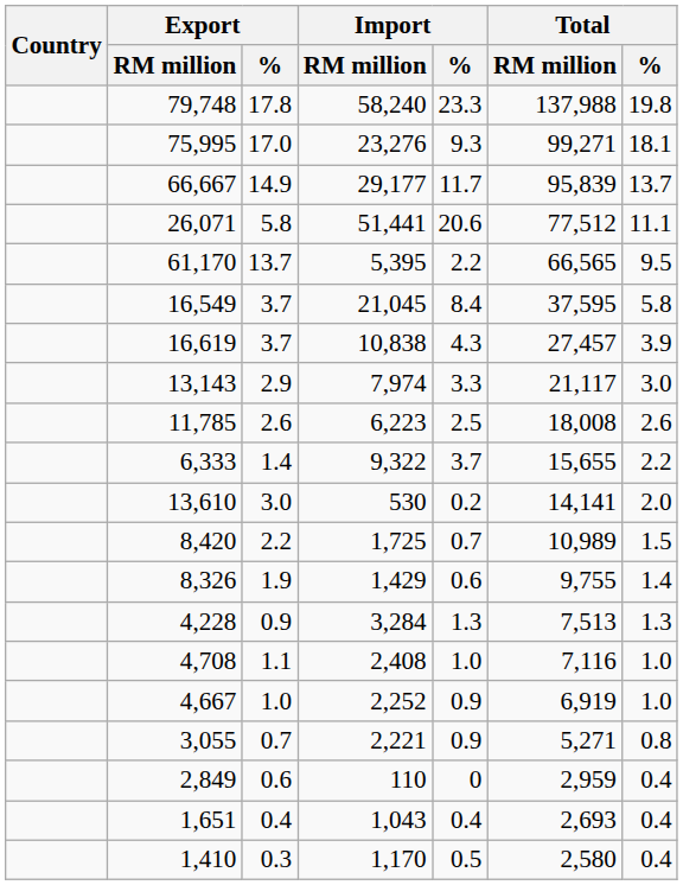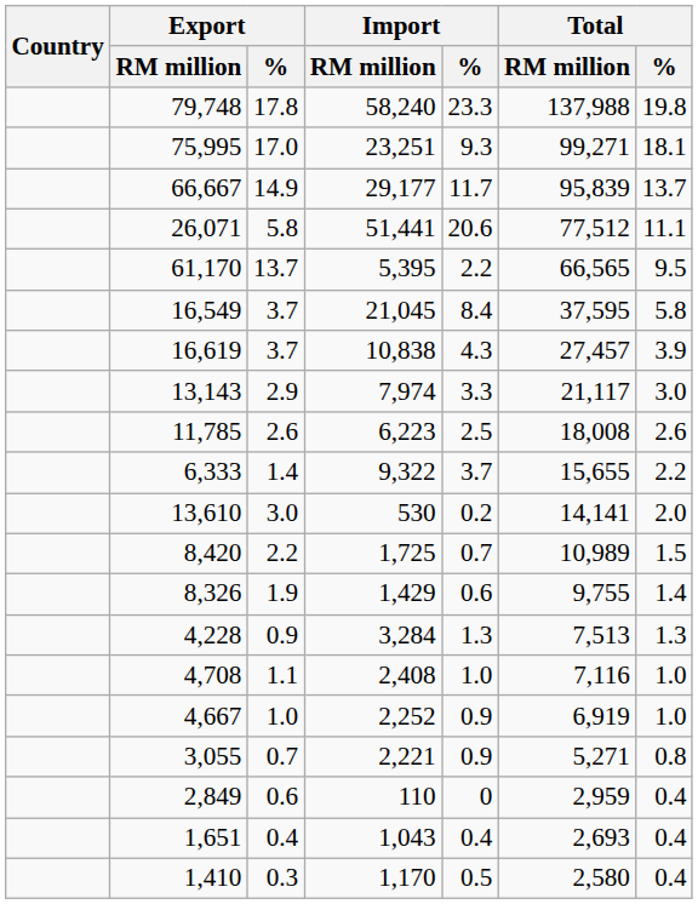 <table class="wikitable sortable mw-collapsible">
 <tr>
 <th rowspan="2">Country</th>
 <th colspan="2">Export</th>
 <th colspan="2">Import</th>
 <th colspan="2">Total</th>
 </tr>
 <tr>
 <th>RM million</th>
 <th>%</th>
 <th>RM million</th>
 <th>%</th>
 <th>RM million</th>
 <th>%</th>
 </tr>
 <tr>
 <td></td>
 <td align="right">79,748</td>
 <td align="right">17.8</td>
 <td align="right">58,240</td>
 <td align="right">23.3</td>
 <td align="right">137,988</td>
 <td align="right">19.8</td>
 </tr>
 <tr>
 <td></td>
 <td align="right">75,995</td>
 <td align="right">17.0</td>
-<td align="right">23,276</td>
+<td align="right">23,251</td>
 <td align="right">9.3</td>
 <td align="right">99,271</td>
 <td align="right">18.1</td>
 </tr>
 <tr>
 <td></td>
 <td align="right">66,667</td>
 <td align="right">14.9</td>
 <td align="right">29,177</td>
 <td align="right">11.7</td>
 <td align="right">95,839</td>
 <td align="right">13.7</td>
 </tr>
 <tr>
 <td></td>
 <td align="right">26,071</td>
 <td align="right">5.8</td>
 <td align="right">51,441</td>
 <td align="right">20.6</td>
 <td align="right">77,512</td>
 <td align="right">11.1</td>
 </tr>
 <tr>
 <td></td>
 <td align="right">61,170</td>
 <td align="right">13.7</td>
 <td align="right">5,395</td>
 <td align="right">2.2</td>
 <td align="right">66,565</td>
 <td align="right">9.5</td>
 </tr>
 <tr>
 <td></td>
 <td align="right">16,549</td>
 <td align="right">3.7</td>
 <td align="right">21,045</td>
 <td align="right">8.4</td>
 <td align="right">37,595</td>
 <td align="right">5.8</td>
 </tr>
 <tr>
 <td></td>
 <td align="right">16,619</td>
 <td align="right">3.7</td>
 <td align="right">10,838</td>
 <td align="right">4.3</td>
 <td align="right">27,457</td>
 <td align="right">3.9</td>
 </tr>
 <tr>
 <td></td>
 <td align="right">13,143</td>
 <td align="right">2.9</td>
 <td align="right">7,974</td>
 <td align="right">3.3</td>
 <td align="right">21,117</td>
 <td align="right">3.0</td>
 </tr>
 <tr>
 <td></td>
 <td align="right">11,785</td>
 <td align="right">2.6</td>
 <td align="right">6,223</td>
 <td align="right">2.5</td>
 <td align="right">18,008</td>
 <td align="right">2.6</td>
 </tr>
 <tr>
 <td></td>
 <td align="right">6,333</td>
 <td align="right">1.4</td>
 <td align="right">9,322</td>
 <td align="right">3.7</td>
 <td align="right">15,655</td>
 <td align="right">2.2</td>
 </tr>
 <tr>
 <td></td>
 <td align="right">13,610</td>
 <td align="right">3.0</td>
 <td align="right">530</td>
 <td align="right">0.2</td>
 <td align="right">14,141</td>
 <td align="right">2.0</td>
 </tr>
 <tr>
 <td></td>
 <td align="right">8,420</td>
 <td align="right">2.2</td>
 <td align="right">1,725</td>
 <td align="right">0.7</td>
 <td align="right">10,989</td>
 <td align="right">1.5</td>
 </tr>
 <tr>
 <td></td>
 <td align="right">8,326</td>
 <td align="right">1.9</td>
 <td align="right">1,429</td>
 <td align="right">0.6</td>
 <td align="right">9,755</td>
 <td align="right">1.4</td>
 </tr>
 <tr>
 <td></td>
 <td align="right">4,228</td>
 <td align="right">0.9</td>
 <td align="right">3,284</td>
 <td align="right">1.3</td>
 <td align="right">7,513</td>
 <td align="right">1.3</td>
 </tr>
 <tr>
 <td></td>
 <td align="right">4,708</td>
 <td align="right">1.1</td>
 <td align="right">2,408</td>
 <td align="right">1.0</td>
 <td align="right">7,116</td>
 <td align="right">1.0</td>
 </tr>
 <tr>
 <td></td>
 <td align="right">4,667</td>
 <td align="right">1.0</td>
 <td align="right">2,252</td>
 <td align="right">0.9</td>
 <td align="right">6,919</td>
 <td align="right">1.0</td>
 </tr>
 <tr>
 <td></td>
 <td align="right">3,055</td>
 <td align="right">0.7</td>
 <td align="right">2,221</td>
 <td align="right">0.9</td>
 <td align="right">5,271</td>
 <td align="right">0.8</td>
 </tr>
 <tr>
 <td></td>
 <td align="right">2,849</td>
 <td align="right">0.6</td>
 <td align="right">110</td>
 <td align="right">0</td>
 <td align="right">2,959</td>
 <td align="right">0.4</td>
 </tr>
 <tr>
 <td></td>
 <td align="right">1,651</td>
 <td align="right">0.4</td>
 <td align="right">1,043</td>
 <td align="right">0.4</td>
 <td align="right">2,693</td>
 <td align="right">0.4</td>
 </tr>
 <tr>
 <td></td>
 <td align="right">1,410</td>
 <td align="right">0.3</td>
 <td align="right">1,170</td>
 <td align="right">0.5</td>
 <td align="right">2,580</td>
 <td align="right">0.4</td>
 </tr>
 </table>
